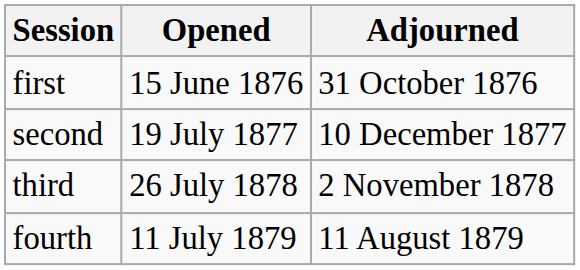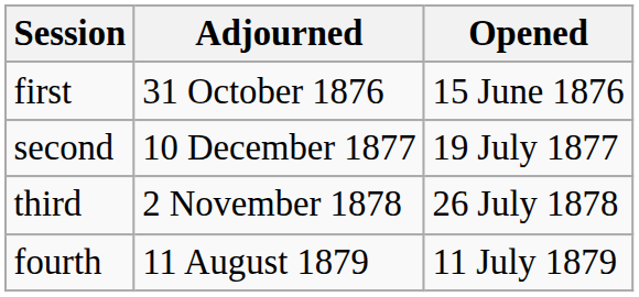 <table class="wikitable">
 <tr>
 <th>Session</th>
+<th>Adjourned</th>
 <th>Opened</th>
-<th>Adjourned</th>
 </tr>
 <tr>
 <td>first</td>
+<td>31 October 1876</td>
 <td>15 June 1876</td>
-<td>31 October 1876</td>
 </tr>
 <tr>
 <td>second</td>
+<td>10 December 1877</td>
 <td>19 July 1877</td>
-<td>10 December 1877</td>
 </tr>
 <tr>
 <td>third</td>
+<td>2 November 1878</td>
 <td>26 July 1878</td>
-<td>2 November 1878</td>
 </tr>
 <tr>
 <td>fourth</td>
+<td>11 August 1879</td>
 <td>11 July 1879</td>
-<td>11 August 1879</td>
 </tr>
 </table>
